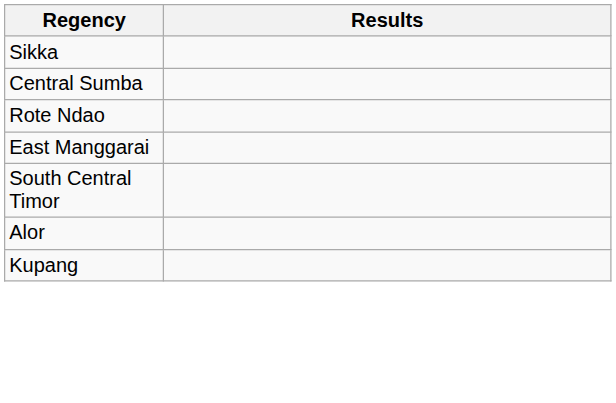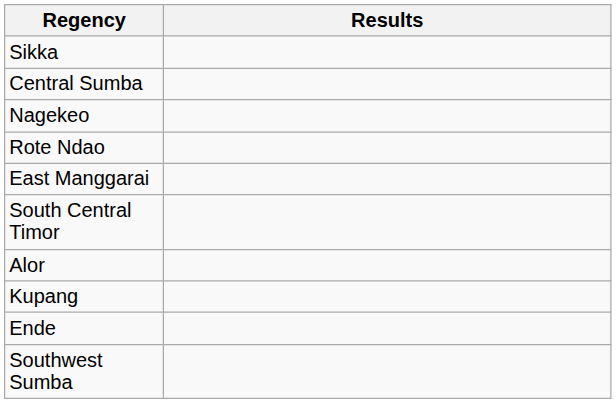 <table class="wikitable sortable" style="text-align: center;">
 <tr style="text-align: center;">
 <th style="width: 120px;">Regency</th>
 <th style="width: 350px;">Results</th>
 </tr>
 <tr>
 <td style="text-align: left;">Sikka</td>
 <td></td>
 </tr>
 <tr>
 <td style="text-align: left;">Central Sumba</td>
+<td></td>
+</tr>
+<tr>
+<td style="text-align: left;">Nagekeo</td>
 <td></td>
 </tr>
 <tr>
 <td style="text-align: left;">Rote Ndao</td>
 <td></td>
 </tr>
 <tr>
 <td style="text-align: left;">East Manggarai</td>
 <td></td>
 </tr>
 <tr>
 <td style="text-align: left;">South Central Timor</td>
 <td></td>
 </tr>
 <tr>
 <td style="text-align: left;">Alor</td>
 <td></td>
 </tr>
 <tr>
 <td style="text-align: left;">Kupang</td>
 <td></td>
 </tr>
+<tr>
+<td style="text-align: left;">Ende</td>
+<td></td>
+</tr>
+<tr>
+<td style="text-align: left;">Southwest Sumba</td>
+<td></td>
+</tr>
 </table>
